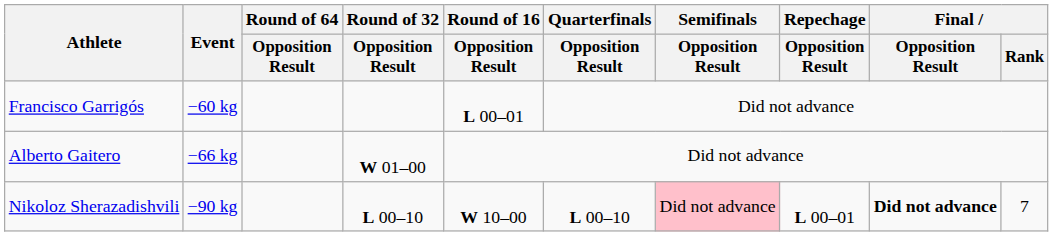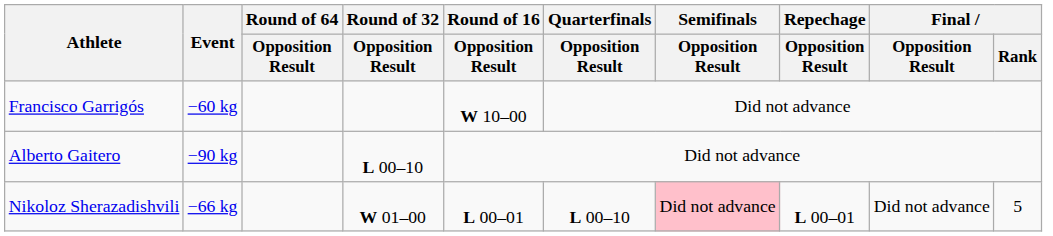 <table class="wikitable" style="font-size:90%">
 <tr>
 <th rowspan="2">Athlete</th>
 <th rowspan="2">Event</th>
 <th>Round of 64</th>
 <th>Round of 32</th>
 <th>Round of 16</th>
 <th>Quarterfinals</th>
 <th>Semifinals</th>
 <th>Repechage</th>
 <th colspan=2>Final / </th>
 </tr>
 <tr style="font-size:95%">
 <th>Opposition<br>Result</th>
 <th>Opposition<br>Result</th>
 <th>Opposition<br>Result</th>
 <th>Opposition<br>Result</th>
 <th>Opposition<br>Result</th>
 <th>Opposition<br>Result</th>
 <th>Opposition<br>Result</th>
 <th>Rank</th>
 </tr>
 <tr align=center>
 <td align=left><a href='#'>Francisco Garrigós</a></td>
 <td align=left><a href='#'>−60 kg</a></td>
 <td></td>
 <td></td>
-<td><br><strong>L</strong> 00–01</td>
+<td><br><strong>W</strong> 10–00</td>
 <td colspan=7>Did not advance</td>
 </tr>
 <tr align=center>
 <td align=left><a href='#'>Alberto Gaitero</a></td>
-<td align=left><a href='#'>−66 kg</a></td>
+<td align=left><a href='#'>−90 kg</a></td>
 <td></td>
-<td><br><strong>W</strong> 01–00</td>
+<td><br><strong>L</strong> 00–10</td>
 <td colspan=8>Did not advance</td>
 </tr>
 <tr align=center>
 <td align=left><a href='#'>Nikoloz Sherazadishvili</a></td>
-<td align=left><a href='#'>−90 kg</a></td>
+<td align=left><a href='#'>−66 kg</a></td>
 <td></td>
-<td><br><strong>L</strong> 00–10</td>
-<td><br><strong>W</strong> 10–00</td>
+<td><br><strong>W</strong> 01–00</td>
+<td><br><strong>L</strong> 00–01</td>
 <td><br><strong>L</strong> 00–10</td>
 <td style="background: pink;">Did not advance</td>
 <td><br><strong>L</strong> 00–01</td>
-<td><strong>Did not advance</strong></td>
-<td>7</td>
+<td>Did not advance</td>
+<td>5</td>
 </tr>
 </table>
